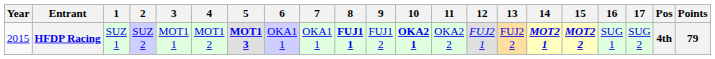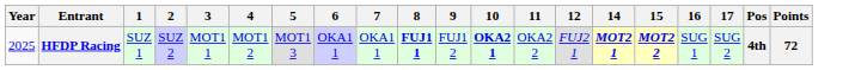 <table class="wikitable" style="text-align:center; font-size:85%">
 <tr>
 <th>Year</th>
 <th>Entrant</th>
 <th>1</th>
 <th>2</th>
 <th>3</th>
 <th>4</th>
 <th>5</th>
 <th>6</th>
 <th>7</th>
 <th>8</th>
 <th>9</th>
 <th>10</th>
 <th>11</th>
 <th>12</th>
-<th>13</th>
 <th>14</th>
 <th>15</th>
 <th>16</th>
 <th>17</th>
 <th>Pos</th>
 <th>Points</th>
 </tr>
 <tr>
-<td><a href='#'>2015</a></td>
+<td><a href='#'>2025</a></td>
 <th nowrap><a href='#'>HFDP Racing</a></th>
 <td style="background:#DFFFDF;"><a href='#'>SUZ<br>1</a><br></td>
 <td style="background:#CFCFFF;"><a href='#'>SUZ<br>2</a><br></td>
 <td style="background:#DFFFDF;"><a href='#'>MOT1<br>1</a><br></td>
 <td style="background:#DFFFDF;"><a href='#'>MOT1<br>2</a><br></td>
-<td style="background:#DFDFDF;"><strong><a href='#'>MOT1<br>3</a><br></strong></td>
+<td style="background:#DFDFDF;"><a href='#'>MOT1<br>3</a><br></td>
 <td style="background:#CFCFFF;"><a href='#'>OKA1<br>1</a><br></td>
 <td style="background:#DFFFDF;"><a href='#'>OKA1<br>1</a><br></td>
 <td style="background:#DFFFDF;"><strong><a href='#'>FUJ1<br>1</a></strong><br></td>
 <td style="background:#DFFFDF;"><a href='#'>FUJ1<br>2</a><br></td>
 <td style="background:#DFFFDF;"><strong><a href='#'>OKA2<br>1</a><br></strong></td>
 <td style="background:#DFFFDF;"><a href='#'>OKA2<br>2</a><br></td>
 <td style="background:#DFDFDF;"><em><a href='#'>FUJ2<br>1</a></em><br></td>
-<td style="background:#FFDF9F;"><a href='#'>FUJ2<br>2</a><br></td>
 <td style="background:#FFFFBF;"><strong><em><a href='#'>MOT2<br>1</a></em></strong><br></td>
 <td style="background:#FFFFBF;"><strong><em><a href='#'>MOT2<br>2</a></em></strong><br></td>
 <td style="background:#DFFFDF;"><a href='#'>SUG<br>1</a><br></td>
 <td style="background:#DFFFDF;"><a href='#'>SUG<br>2</a><br></td>
 <th>4th</th>
-<th>79</th>
+<th>72</th>
 </tr>
 </table>
